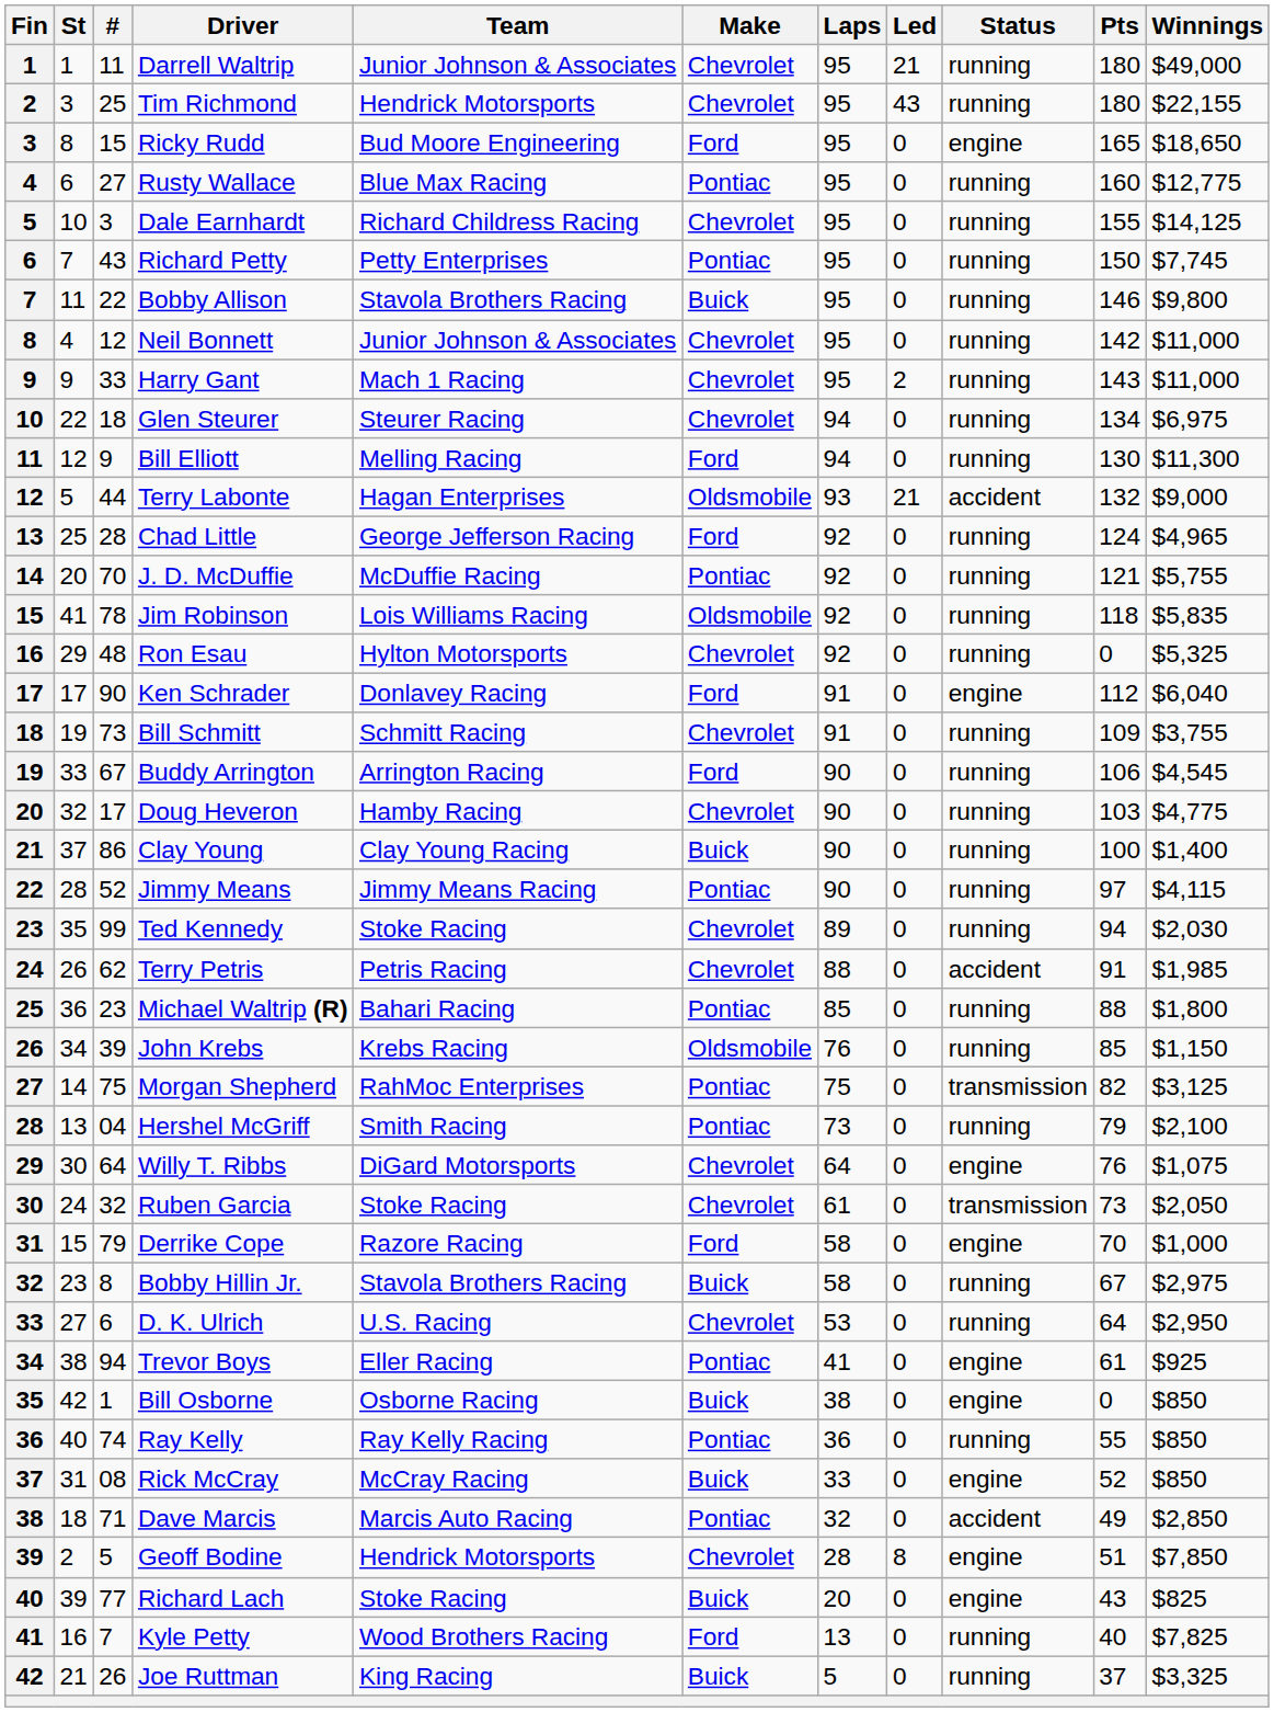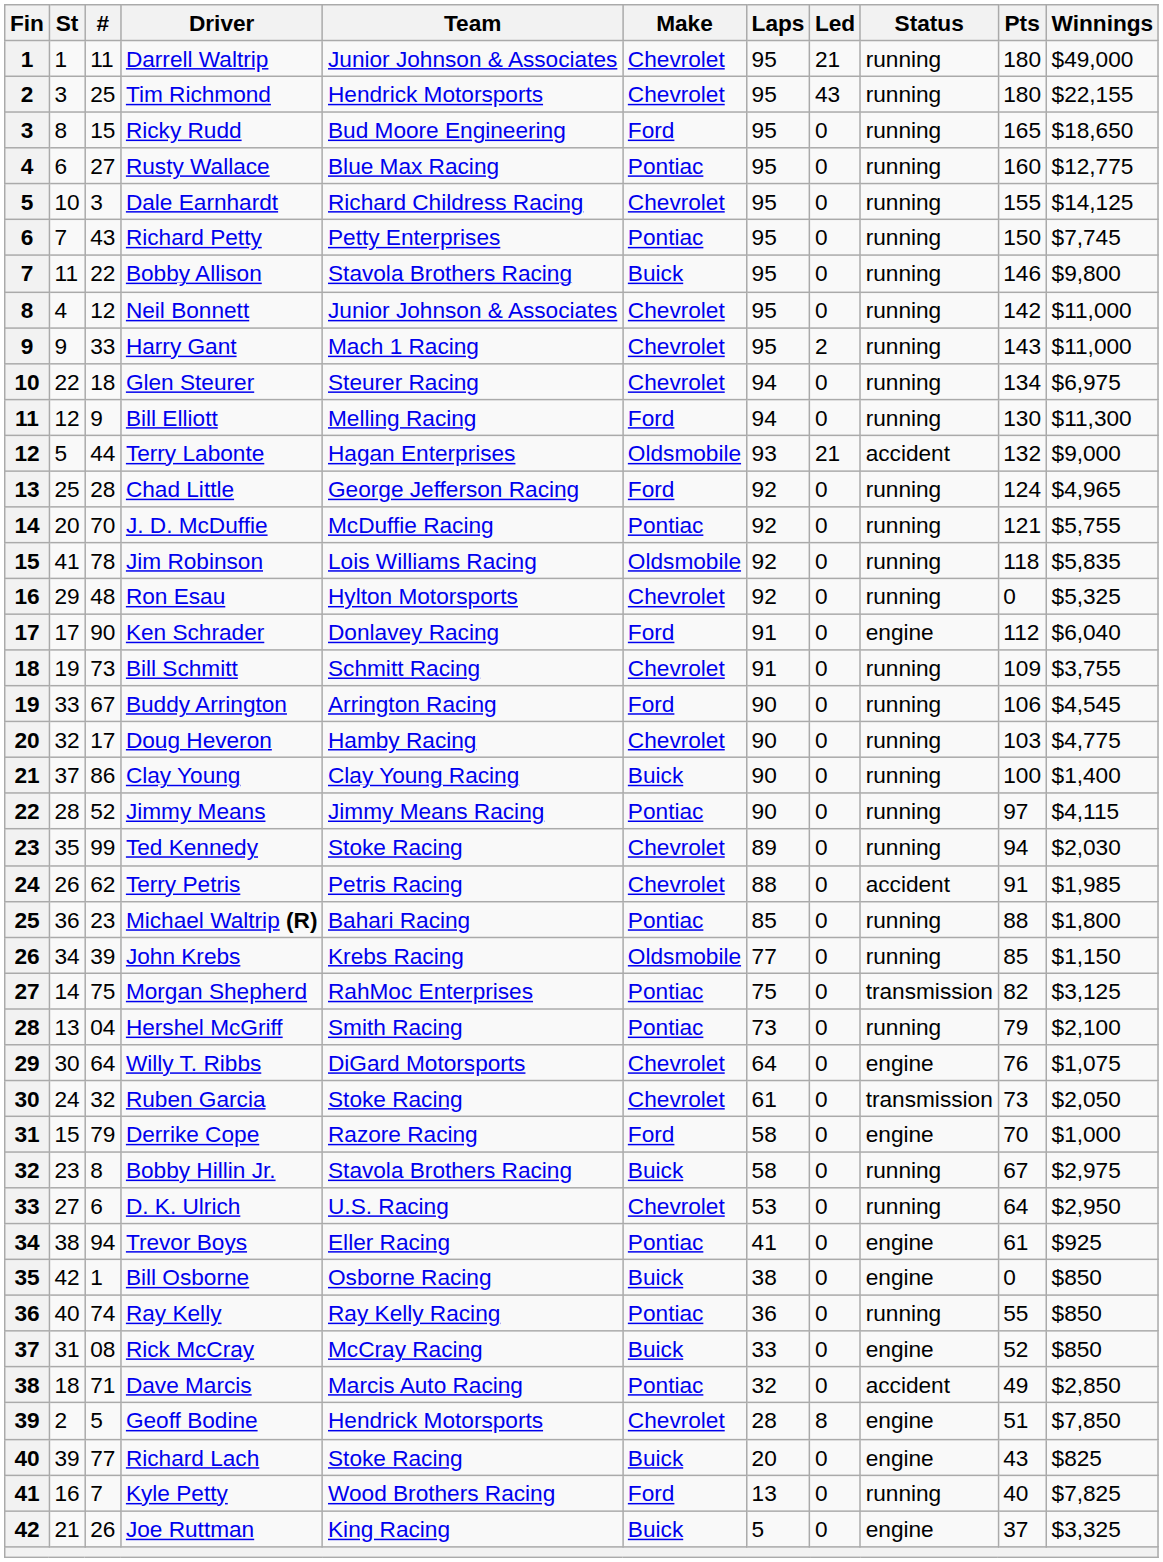 <table class="wikitable" style="font-size:95%">
 <tr>
 <th>Fin</th>
 <th>St</th>
 <th>#</th>
 <th>Driver</th>
 <th>Team</th>
 <th>Make</th>
 <th>Laps</th>
 <th>Led</th>
 <th>Status</th>
 <th>Pts</th>
 <th>Winnings</th>
 </tr>
 <tr>
 <th>1</th>
 <td>1</td>
 <td>11</td>
 <td><a href='#'>Darrell Waltrip</a></td>
 <td><a href='#'>Junior Johnson & Associates</a></td>
 <td><a href='#'>Chevrolet</a></td>
 <td>95</td>
 <td>21</td>
 <td>running</td>
 <td>180</td>
 <td>$49,000</td>
 </tr>
 <tr>
 <th>2</th>
 <td>3</td>
 <td>25</td>
 <td><a href='#'>Tim Richmond</a></td>
 <td><a href='#'>Hendrick Motorsports</a></td>
 <td><a href='#'>Chevrolet</a></td>
 <td>95</td>
 <td>43</td>
 <td>running</td>
 <td>180</td>
 <td>$22,155</td>
 </tr>
 <tr>
 <th>3</th>
 <td>8</td>
 <td>15</td>
 <td><a href='#'>Ricky Rudd</a></td>
 <td><a href='#'>Bud Moore Engineering</a></td>
 <td><a href='#'>Ford</a></td>
 <td>95</td>
 <td>0</td>
-<td>engine</td>
+<td>running</td>
 <td>165</td>
 <td>$18,650</td>
 </tr>
 <tr>
 <th>4</th>
 <td>6</td>
 <td>27</td>
 <td><a href='#'>Rusty Wallace</a></td>
 <td><a href='#'>Blue Max Racing</a></td>
 <td><a href='#'>Pontiac</a></td>
 <td>95</td>
 <td>0</td>
 <td>running</td>
 <td>160</td>
 <td>$12,775</td>
 </tr>
 <tr>
 <th>5</th>
 <td>10</td>
 <td>3</td>
 <td><a href='#'>Dale Earnhardt</a></td>
 <td><a href='#'>Richard Childress Racing</a></td>
 <td><a href='#'>Chevrolet</a></td>
 <td>95</td>
 <td>0</td>
 <td>running</td>
 <td>155</td>
 <td>$14,125</td>
 </tr>
 <tr>
 <th>6</th>
 <td>7</td>
 <td>43</td>
 <td><a href='#'>Richard Petty</a></td>
 <td><a href='#'>Petty Enterprises</a></td>
 <td><a href='#'>Pontiac</a></td>
 <td>95</td>
 <td>0</td>
 <td>running</td>
 <td>150</td>
 <td>$7,745</td>
 </tr>
 <tr>
 <th>7</th>
 <td>11</td>
 <td>22</td>
 <td><a href='#'>Bobby Allison</a></td>
 <td><a href='#'>Stavola Brothers Racing</a></td>
 <td><a href='#'>Buick</a></td>
 <td>95</td>
 <td>0</td>
 <td>running</td>
 <td>146</td>
 <td>$9,800</td>
 </tr>
 <tr>
 <th>8</th>
 <td>4</td>
 <td>12</td>
 <td><a href='#'>Neil Bonnett</a></td>
 <td><a href='#'>Junior Johnson & Associates</a></td>
 <td><a href='#'>Chevrolet</a></td>
 <td>95</td>
 <td>0</td>
 <td>running</td>
 <td>142</td>
 <td>$11,000</td>
 </tr>
 <tr>
 <th>9</th>
 <td>9</td>
 <td>33</td>
 <td><a href='#'>Harry Gant</a></td>
 <td><a href='#'>Mach 1 Racing</a></td>
 <td><a href='#'>Chevrolet</a></td>
 <td>95</td>
 <td>2</td>
 <td>running</td>
 <td>143</td>
 <td>$11,000</td>
 </tr>
 <tr>
 <th>10</th>
 <td>22</td>
 <td>18</td>
 <td><a href='#'>Glen Steurer</a></td>
 <td><a href='#'>Steurer Racing</a></td>
 <td><a href='#'>Chevrolet</a></td>
 <td>94</td>
 <td>0</td>
 <td>running</td>
 <td>134</td>
 <td>$6,975</td>
 </tr>
 <tr>
 <th>11</th>
 <td>12</td>
 <td>9</td>
 <td><a href='#'>Bill Elliott</a></td>
 <td><a href='#'>Melling Racing</a></td>
 <td><a href='#'>Ford</a></td>
 <td>94</td>
 <td>0</td>
 <td>running</td>
 <td>130</td>
 <td>$11,300</td>
 </tr>
 <tr>
 <th>12</th>
 <td>5</td>
 <td>44</td>
 <td><a href='#'>Terry Labonte</a></td>
 <td><a href='#'>Hagan Enterprises</a></td>
 <td><a href='#'>Oldsmobile</a></td>
 <td>93</td>
 <td>21</td>
 <td>accident</td>
 <td>132</td>
 <td>$9,000</td>
 </tr>
 <tr>
 <th>13</th>
 <td>25</td>
 <td>28</td>
 <td><a href='#'>Chad Little</a></td>
 <td><a href='#'>George Jefferson Racing</a></td>
 <td><a href='#'>Ford</a></td>
 <td>92</td>
 <td>0</td>
 <td>running</td>
 <td>124</td>
 <td>$4,965</td>
 </tr>
 <tr>
 <th>14</th>
 <td>20</td>
 <td>70</td>
 <td><a href='#'>J. D. McDuffie</a></td>
 <td><a href='#'>McDuffie Racing</a></td>
 <td><a href='#'>Pontiac</a></td>
 <td>92</td>
 <td>0</td>
 <td>running</td>
 <td>121</td>
 <td>$5,755</td>
 </tr>
 <tr>
 <th>15</th>
 <td>41</td>
 <td>78</td>
 <td><a href='#'>Jim Robinson</a></td>
 <td><a href='#'>Lois Williams Racing</a></td>
 <td><a href='#'>Oldsmobile</a></td>
 <td>92</td>
 <td>0</td>
 <td>running</td>
 <td>118</td>
 <td>$5,835</td>
 </tr>
 <tr>
 <th>16</th>
 <td>29</td>
 <td>48</td>
 <td><a href='#'>Ron Esau</a></td>
 <td><a href='#'>Hylton Motorsports</a></td>
 <td><a href='#'>Chevrolet</a></td>
 <td>92</td>
 <td>0</td>
 <td>running</td>
 <td>0</td>
 <td>$5,325</td>
 </tr>
 <tr>
 <th>17</th>
 <td>17</td>
 <td>90</td>
 <td><a href='#'>Ken Schrader</a></td>
 <td><a href='#'>Donlavey Racing</a></td>
 <td><a href='#'>Ford</a></td>
 <td>91</td>
 <td>0</td>
 <td>engine</td>
 <td>112</td>
 <td>$6,040</td>
 </tr>
 <tr>
 <th>18</th>
 <td>19</td>
 <td>73</td>
 <td><a href='#'>Bill Schmitt</a></td>
 <td><a href='#'>Schmitt Racing</a></td>
 <td><a href='#'>Chevrolet</a></td>
 <td>91</td>
 <td>0</td>
 <td>running</td>
 <td>109</td>
 <td>$3,755</td>
 </tr>
 <tr>
 <th>19</th>
 <td>33</td>
 <td>67</td>
 <td><a href='#'>Buddy Arrington</a></td>
 <td><a href='#'>Arrington Racing</a></td>
 <td><a href='#'>Ford</a></td>
 <td>90</td>
 <td>0</td>
 <td>running</td>
 <td>106</td>
 <td>$4,545</td>
 </tr>
 <tr>
 <th>20</th>
 <td>32</td>
 <td>17</td>
 <td><a href='#'>Doug Heveron</a></td>
 <td><a href='#'>Hamby Racing</a></td>
 <td><a href='#'>Chevrolet</a></td>
 <td>90</td>
 <td>0</td>
 <td>running</td>
 <td>103</td>
 <td>$4,775</td>
 </tr>
 <tr>
 <th>21</th>
 <td>37</td>
 <td>86</td>
 <td><a href='#'>Clay Young</a></td>
 <td><a href='#'>Clay Young Racing</a></td>
 <td><a href='#'>Buick</a></td>
 <td>90</td>
 <td>0</td>
 <td>running</td>
 <td>100</td>
 <td>$1,400</td>
 </tr>
 <tr>
 <th>22</th>
 <td>28</td>
 <td>52</td>
 <td><a href='#'>Jimmy Means</a></td>
 <td><a href='#'>Jimmy Means Racing</a></td>
 <td><a href='#'>Pontiac</a></td>
 <td>90</td>
 <td>0</td>
 <td>running</td>
 <td>97</td>
 <td>$4,115</td>
 </tr>
 <tr>
 <th>23</th>
 <td>35</td>
 <td>99</td>
 <td><a href='#'>Ted Kennedy</a></td>
 <td><a href='#'>Stoke Racing</a></td>
 <td><a href='#'>Chevrolet</a></td>
 <td>89</td>
 <td>0</td>
 <td>running</td>
 <td>94</td>
 <td>$2,030</td>
 </tr>
 <tr>
 <th>24</th>
 <td>26</td>
 <td>62</td>
 <td><a href='#'>Terry Petris</a></td>
 <td><a href='#'>Petris Racing</a></td>
 <td><a href='#'>Chevrolet</a></td>
 <td>88</td>
 <td>0</td>
 <td>accident</td>
 <td>91</td>
 <td>$1,985</td>
 </tr>
 <tr>
 <th>25</th>
 <td>36</td>
 <td>23</td>
 <td><a href='#'>Michael Waltrip</a> <strong>(R)</strong></td>
 <td><a href='#'>Bahari Racing</a></td>
 <td><a href='#'>Pontiac</a></td>
 <td>85</td>
 <td>0</td>
 <td>running</td>
 <td>88</td>
 <td>$1,800</td>
 </tr>
 <tr>
 <th>26</th>
 <td>34</td>
 <td>39</td>
 <td><a href='#'>John Krebs</a></td>
 <td><a href='#'>Krebs Racing</a></td>
 <td><a href='#'>Oldsmobile</a></td>
-<td>76</td>
+<td>77</td>
 <td>0</td>
 <td>running</td>
 <td>85</td>
 <td>$1,150</td>
 </tr>
 <tr>
 <th>27</th>
 <td>14</td>
 <td>75</td>
 <td><a href='#'>Morgan Shepherd</a></td>
 <td><a href='#'>RahMoc Enterprises</a></td>
 <td><a href='#'>Pontiac</a></td>
 <td>75</td>
 <td>0</td>
 <td>transmission</td>
 <td>82</td>
 <td>$3,125</td>
 </tr>
 <tr>
 <th>28</th>
 <td>13</td>
 <td>04</td>
 <td><a href='#'>Hershel McGriff</a></td>
 <td><a href='#'>Smith Racing</a></td>
 <td><a href='#'>Pontiac</a></td>
 <td>73</td>
 <td>0</td>
 <td>running</td>
 <td>79</td>
 <td>$2,100</td>
 </tr>
 <tr>
 <th>29</th>
 <td>30</td>
 <td>64</td>
 <td><a href='#'>Willy T. Ribbs</a></td>
 <td><a href='#'>DiGard Motorsports</a></td>
 <td><a href='#'>Chevrolet</a></td>
 <td>64</td>
 <td>0</td>
 <td>engine</td>
 <td>76</td>
 <td>$1,075</td>
 </tr>
 <tr>
 <th>30</th>
 <td>24</td>
 <td>32</td>
 <td><a href='#'>Ruben Garcia</a></td>
 <td><a href='#'>Stoke Racing</a></td>
 <td><a href='#'>Chevrolet</a></td>
 <td>61</td>
 <td>0</td>
 <td>transmission</td>
 <td>73</td>
 <td>$2,050</td>
 </tr>
 <tr>
 <th>31</th>
 <td>15</td>
 <td>79</td>
 <td><a href='#'>Derrike Cope</a></td>
 <td><a href='#'>Razore Racing</a></td>
 <td><a href='#'>Ford</a></td>
 <td>58</td>
 <td>0</td>
 <td>engine</td>
 <td>70</td>
 <td>$1,000</td>
 </tr>
 <tr>
 <th>32</th>
 <td>23</td>
 <td>8</td>
 <td><a href='#'>Bobby Hillin Jr.</a></td>
 <td><a href='#'>Stavola Brothers Racing</a></td>
 <td><a href='#'>Buick</a></td>
 <td>58</td>
 <td>0</td>
 <td>running</td>
 <td>67</td>
 <td>$2,975</td>
 </tr>
 <tr>
 <th>33</th>
 <td>27</td>
 <td>6</td>
 <td><a href='#'>D. K. Ulrich</a></td>
 <td><a href='#'>U.S. Racing</a></td>
 <td><a href='#'>Chevrolet</a></td>
 <td>53</td>
 <td>0</td>
 <td>running</td>
 <td>64</td>
 <td>$2,950</td>
 </tr>
 <tr>
 <th>34</th>
 <td>38</td>
 <td>94</td>
 <td><a href='#'>Trevor Boys</a></td>
 <td><a href='#'>Eller Racing</a></td>
 <td><a href='#'>Pontiac</a></td>
 <td>41</td>
 <td>0</td>
 <td>engine</td>
 <td>61</td>
 <td>$925</td>
 </tr>
 <tr>
 <th>35</th>
 <td>42</td>
 <td>1</td>
 <td><a href='#'>Bill Osborne</a></td>
 <td><a href='#'>Osborne Racing</a></td>
 <td><a href='#'>Buick</a></td>
 <td>38</td>
 <td>0</td>
 <td>engine</td>
 <td>0</td>
 <td>$850</td>
 </tr>
 <tr>
 <th>36</th>
 <td>40</td>
 <td>74</td>
 <td><a href='#'>Ray Kelly</a></td>
 <td><a href='#'>Ray Kelly Racing</a></td>
 <td><a href='#'>Pontiac</a></td>
 <td>36</td>
 <td>0</td>
 <td>running</td>
 <td>55</td>
 <td>$850</td>
 </tr>
 <tr>
 <th>37</th>
 <td>31</td>
 <td>08</td>
 <td><a href='#'>Rick McCray</a></td>
 <td><a href='#'>McCray Racing</a></td>
 <td><a href='#'>Buick</a></td>
 <td>33</td>
 <td>0</td>
 <td>engine</td>
 <td>52</td>
 <td>$850</td>
 </tr>
 <tr>
 <th>38</th>
 <td>18</td>
 <td>71</td>
 <td><a href='#'>Dave Marcis</a></td>
 <td><a href='#'>Marcis Auto Racing</a></td>
 <td><a href='#'>Pontiac</a></td>
 <td>32</td>
 <td>0</td>
 <td>accident</td>
 <td>49</td>
 <td>$2,850</td>
 </tr>
 <tr>
 <th>39</th>
 <td>2</td>
 <td>5</td>
 <td><a href='#'>Geoff Bodine</a></td>
 <td><a href='#'>Hendrick Motorsports</a></td>
 <td><a href='#'>Chevrolet</a></td>
 <td>28</td>
 <td>8</td>
 <td>engine</td>
 <td>51</td>
 <td>$7,850</td>
 </tr>
 <tr>
 <th>40</th>
 <td>39</td>
 <td>77</td>
 <td><a href='#'>Richard Lach</a></td>
 <td><a href='#'>Stoke Racing</a></td>
 <td><a href='#'>Buick</a></td>
 <td>20</td>
 <td>0</td>
 <td>engine</td>
 <td>43</td>
 <td>$825</td>
 </tr>
 <tr>
 <th>41</th>
 <td>16</td>
 <td>7</td>
 <td><a href='#'>Kyle Petty</a></td>
 <td><a href='#'>Wood Brothers Racing</a></td>
 <td><a href='#'>Ford</a></td>
 <td>13</td>
 <td>0</td>
 <td>running</td>
 <td>40</td>
 <td>$7,825</td>
 </tr>
 <tr>
 <th>42</th>
 <td>21</td>
 <td>26</td>
 <td><a href='#'>Joe Ruttman</a></td>
 <td><a href='#'>King Racing</a></td>
 <td><a href='#'>Buick</a></td>
 <td>5</td>
 <td>0</td>
-<td>running</td>
+<td>engine</td>
 <td>37</td>
 <td>$3,325</td>
 </tr>
 <tr>
 <th colspan="11"></th>
 </tr>
 </table>
